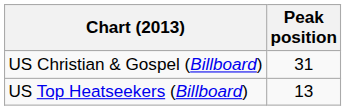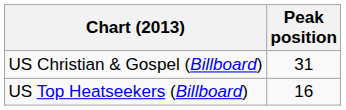 <table class="wikitable">
 <tr>
 <th>Chart (2013)</th>
 <th>Peak<br>position</th>
 </tr>
 <tr>
 <td>US Christian & Gospel (<em><a href='#'>Billboard</a></em>)</td>
 <td align="center">31</td>
 </tr>
 <tr>
 <td>US <a href='#'>Top Heatseekers</a> (<em><a href='#'>Billboard</a></em>)</td>
-<td align="center">13</td>
+<td align="center">16</td>
 </tr>
 </table>
